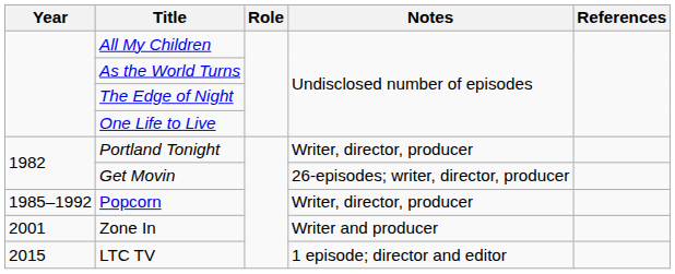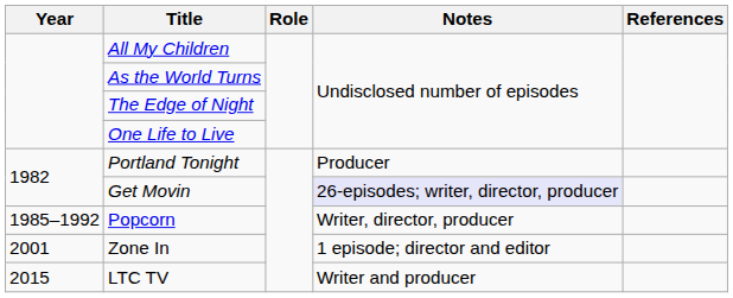 <table class="wikitable sortable">
 <tr>
 <th>Year</th>
 <th>Title</th>
 <th class="unsortable">Role</th>
 <th>Notes</th>
 <th>References</th>
 </tr>
 <tr>
 <td rowspan=4></td>
 <td><em><a href='#'>All My Children</a></em></td>
 <td rowspan=4></td>
 <td rowspan=4>Undisclosed number of episodes</td>
 <td rowspan=4></td>
 </tr>
 <tr>
 <td><em><a href='#'>As the World Turns</a></em></td>
 </tr>
 <tr>
 <td><em><a href='#'>The Edge of Night</a></em></td>
 </tr>
 <tr>
 <td><em><a href='#'>One Life to Live</a></em></td>
 </tr>
 <tr>
 <td rowspan=2>1982</td>
 <td><em>Portland Tonight</em></td>
 <td rowspan=5></td>
-<td>Writer, director, producer</td>
+<td>Producer</td>
 <td></td>
 </tr>
 <tr>
 <td><em>Get Movin<strong></td>
-<td>26-episodes; writer, director, producer</td>
+<td style="background: lavender;">26-episodes; writer, director, producer</td>
 <td></td>
 </tr>
 <tr>
 <td>1985–1992</td>
 <td></em><a href='#'>Popcorn</a><em></td>
 <td>Writer, director, producer</td>
 <td></td>
 </tr>
 <tr>
 <td>2001</td>
 <td></em>Zone In<em></td>
-<td>Writer and producer</td>
+<td>1 episode; director and editor</td>
 <td></td>
 </tr>
 <tr>
 <td>2015</td>
 <td></em>LTC TV<em></td>
-<td>1 episode; director and editor</td>
+<td>Writer and producer</td>
 <td></td>
 </tr>
 </table>
